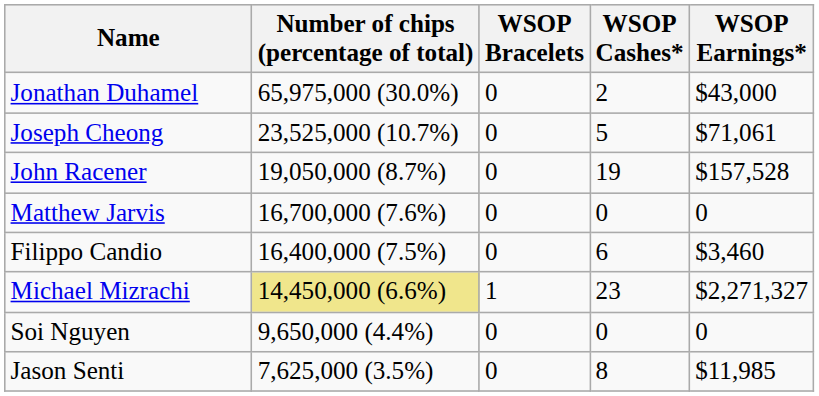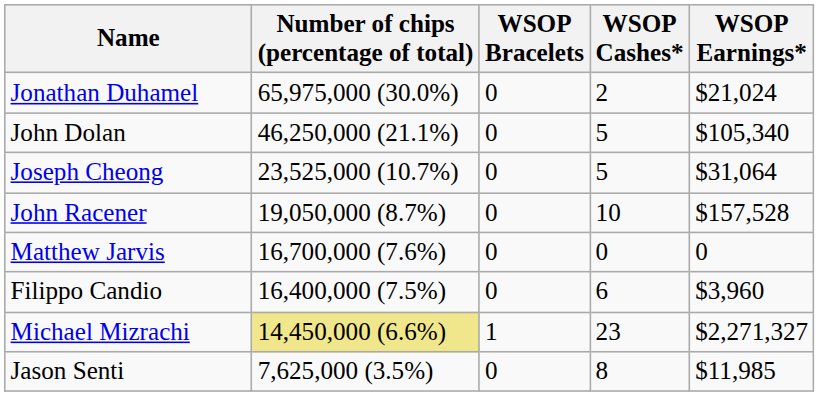 <table class="wikitable sortable">
 <tr>
 <th width="150">Name</th>
 <th>Number of chips<br>(percentage of total)</th>
 <th>WSOP<br>Bracelets</th>
 <th>WSOP<br>Cashes*</th>
 <th>WSOP<br>Earnings*</th>
 </tr>
 <tr>
 <td> <a href='#'>Jonathan Duhamel</a></td>
 <td>65,975,000 (30.0%)</td>
 <td>0</td>
 <td>2</td>
-<td>$43,000</td>
+<td>$21,024</td>
+</tr>
+<tr>
+<td> John Dolan</td>
+<td>46,250,000 (21.1%)</td>
+<td>0</td>
+<td>5</td>
+<td>$105,340</td>
 </tr>
 <tr>
 <td> <a href='#'>Joseph Cheong</a></td>
 <td>23,525,000 (10.7%)</td>
 <td>0</td>
 <td>5</td>
-<td>$71,061</td>
+<td>$31,064</td>
 </tr>
 <tr>
 <td> <a href='#'>John Racener</a></td>
 <td>19,050,000 (8.7%)</td>
 <td>0</td>
-<td>19</td>
+<td>10</td>
 <td>$157,528</td>
 </tr>
 <tr>
 <td> <a href='#'>Matthew Jarvis</a></td>
 <td>16,700,000 (7.6%)</td>
 <td>0</td>
 <td>0</td>
 <td>0</td>
 </tr>
 <tr>
 <td> Filippo Candio</td>
 <td>16,400,000 (7.5%)</td>
 <td>0</td>
 <td>6</td>
-<td>$3,460</td>
+<td>$3,960</td>
 </tr>
 <tr>
 <td> <a href='#'>Michael Mizrachi</a></td>
 <td style="background: khaki;">14,450,000 (6.6%)</td>
 <td>1</td>
 <td>23</td>
 <td>$2,271,327</td>
 </tr>
 <tr>
-<td> Soi Nguyen</td>
-<td>9,650,000 (4.4%)</td>
-<td>0</td>
-<td>0</td>
-<td>0</td>
-</tr>
-<tr>
 <td> Jason Senti</td>
 <td>7,625,000 (3.5%)</td>
 <td>0</td>
 <td>8</td>
 <td>$11,985</td>
 </tr>
 </table>
